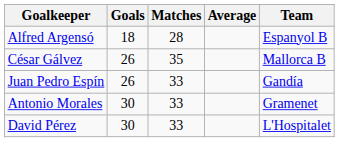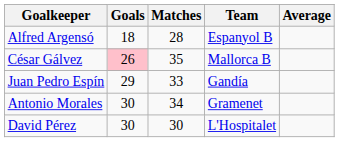 <table class="wikitable sortable">
 <tr>
 <th>Goalkeeper</th>
 <th>Goals</th>
 <th>Matches</th>
+<th>Team</th>
 <th>Average</th>
-<th>Team</th>
 </tr>
 <tr>
 <td> <a href='#'>Alfred Argensó</a></td>
 <td align=center>18</td>
 <td align=center>28</td>
+<td><a href='#'>Espanyol B</a></td>
 <td align=center></td>
-<td><a href='#'>Espanyol B</a></td>
 </tr>
 <tr>
 <td> <a href='#'>César Gálvez</a></td>
-<td align=center>26</td>
+<td align=center style="background: pink;">26</td>
 <td align=center>35</td>
+<td><a href='#'>Mallorca B</a></td>
 <td align=center></td>
-<td><a href='#'>Mallorca B</a></td>
 </tr>
 <tr>
 <td> <a href='#'>Juan Pedro Espín</a></td>
-<td align=center>26</td>
+<td align=center>29</td>
 <td align=center>33</td>
+<td><a href='#'>Gandía</a></td>
 <td align=center></td>
-<td><a href='#'>Gandía</a></td>
 </tr>
 <tr>
 <td> <a href='#'>Antonio Morales</a></td>
 <td align=center>30</td>
-<td align=center>33</td>
+<td align=center>34</td>
+<td><a href='#'>Gramenet</a></td>
 <td align=center></td>
-<td><a href='#'>Gramenet</a></td>
 </tr>
 <tr>
 <td> <a href='#'>David Pérez</a></td>
 <td align=center>30</td>
-<td align=center>33</td>
+<td align=center>30</td>
+<td><a href='#'>L'Hospitalet</a></td>
 <td align=center></td>
-<td><a href='#'>L'Hospitalet</a></td>
 </tr>
 </table>
